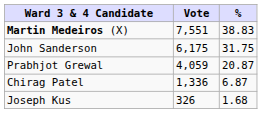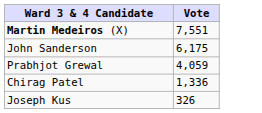 <table class="wikitable">
 <tr>
 <th style="background:#ddf; width:200px;">Ward 3 & 4 Candidate</th>
 <th style="background:#ddf; width:50px;">Vote</th>
-<th style="background:#ddf; width:30px;">%</th>
 </tr>
 <tr>
 <td><strong>Martin Medeiros</strong> (X)</td>
 <td>7,551</td>
-<td>38.83</td>
 </tr>
 <tr>
 <td>John Sanderson</td>
 <td>6,175</td>
-<td>31.75</td>
 </tr>
 <tr>
 <td>Prabhjot Grewal</td>
 <td>4,059</td>
-<td>20.87</td>
 </tr>
 <tr>
 <td>Chirag Patel</td>
 <td>1,336</td>
-<td>6.87</td>
 </tr>
 <tr>
 <td>Joseph Kus</td>
 <td>326</td>
-<td>1.68</td>
 </tr>
 </table>
